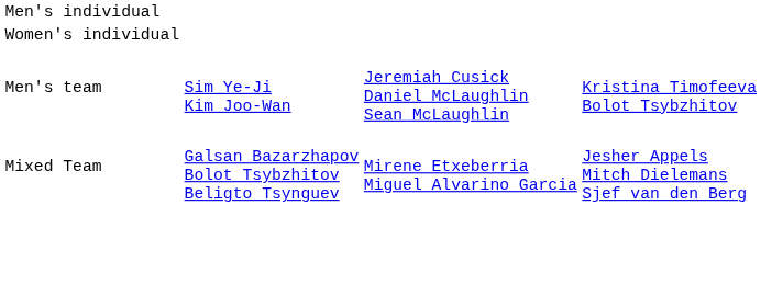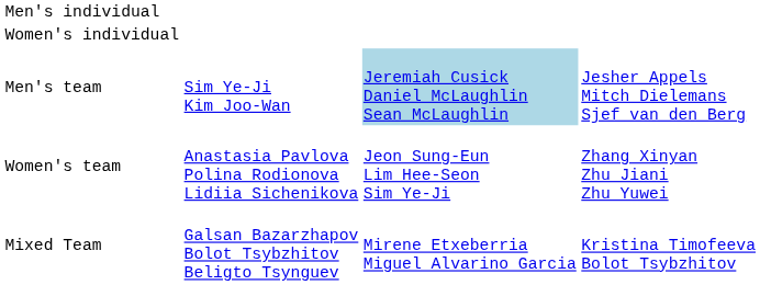 <table>
 <tr>
 <td>Men's individual</td>
 <td></td>
 <td></td>
 <td></td>
 </tr>
 <tr>
 <td>Women's individual</td>
 <td></td>
 <td></td>
 <td></td>
 </tr>
 <tr>
 <td>Men's team</td>
 <td><br><a href='#'>Sim Ye-Ji</a><br><a href='#'>Kim Joo-Wan</a></td>
-<td><br><a href='#'>Jeremiah Cusick</a><br><a href='#'>Daniel McLaughlin</a><br><a href='#'>Sean McLaughlin</a></td>
-<td><br><a href='#'>Kristina Timofeeva</a><br><a href='#'>Bolot Tsybzhitov</a></td>
+<td style="background: lightblue;"><br><a href='#'>Jeremiah Cusick</a><br><a href='#'>Daniel McLaughlin</a><br><a href='#'>Sean McLaughlin</a></td>
+<td><br><a href='#'>Jesher Appels</a><br><a href='#'>Mitch Dielemans</a><br><a href='#'>Sjef van den Berg</a></td>
+</tr>
+<tr>
+<td>Women's team</td>
+<td><br><a href='#'>Anastasia Pavlova</a><br><a href='#'>Polina Rodionova</a><br><a href='#'>Lidiia Sichenikova</a></td>
+<td><br><a href='#'>Jeon Sung-Eun</a><br><a href='#'>Lim Hee-Seon</a><br><a href='#'>Sim Ye-Ji</a></td>
+<td><br><a href='#'>Zhang Xinyan</a><br><a href='#'>Zhu Jiani</a><br><a href='#'>Zhu Yuwei</a></td>
 </tr>
 <tr>
 <td>Mixed Team</td>
 <td><br><a href='#'>Galsan Bazarzhapov</a><br><a href='#'>Bolot Tsybzhitov</a><br><a href='#'>Beligto Tsynguev</a></td>
 <td><br><a href='#'>Mirene Etxeberria</a><br><a href='#'>Miguel Alvarino Garcia</a></td>
-<td><br><a href='#'>Jesher Appels</a><br><a href='#'>Mitch Dielemans</a><br><a href='#'>Sjef van den Berg</a></td>
+<td><br><a href='#'>Kristina Timofeeva</a><br><a href='#'>Bolot Tsybzhitov</a></td>
 </tr>
 </table>
